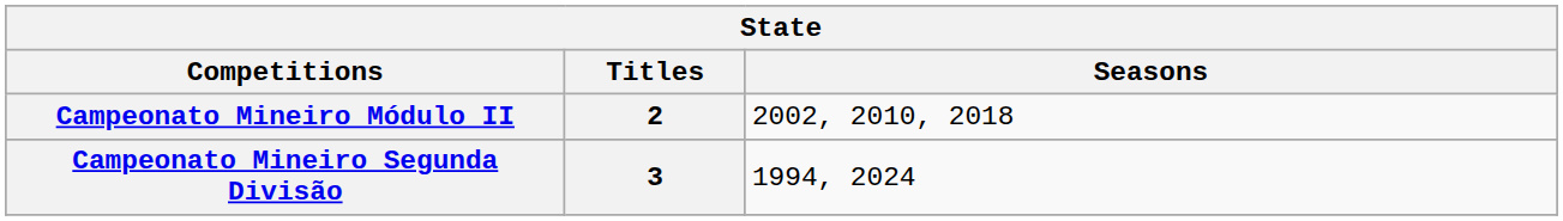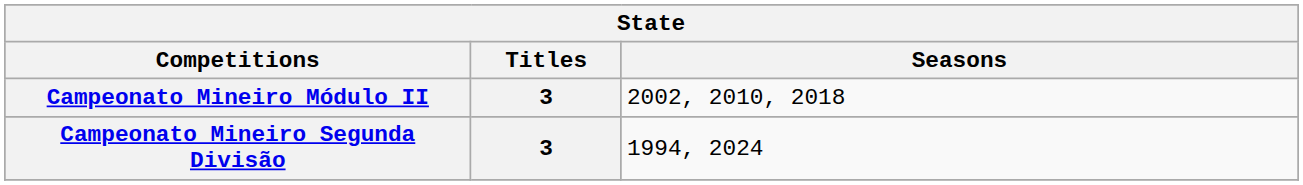 <table class="wikitable">
 <tr>
 <th colspan="3">State</th>
 </tr>
 <tr>
 <th style="width:260px">Competitions</th>
 <th style="width:80px">Titles</th>
 <th style="width:380px">Seasons</th>
 </tr>
 <tr>
 <th style="text-align:center"><a href='#'>Campeonato Mineiro Módulo II</a></th>
-<th style="text-align:center"><strong>2</strong></th>
+<th style="text-align:center"><strong>3</strong></th>
 <td align="left">2002, 2010, 2018</td>
 </tr>
 <tr>
 <th style="text-align:center"><a href='#'>Campeonato Mineiro Segunda Divisão</a></th>
 <th style="text-align:center"><strong>3</strong></th>
 <td align="left">1994, 2024</td>
 </tr>
 </table>
